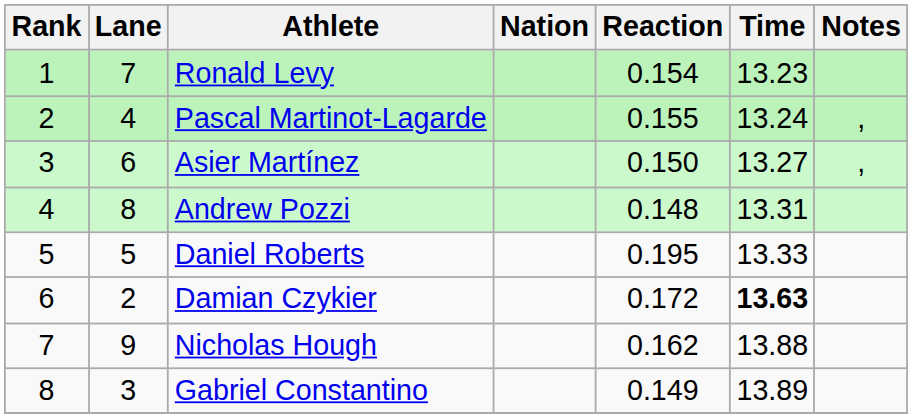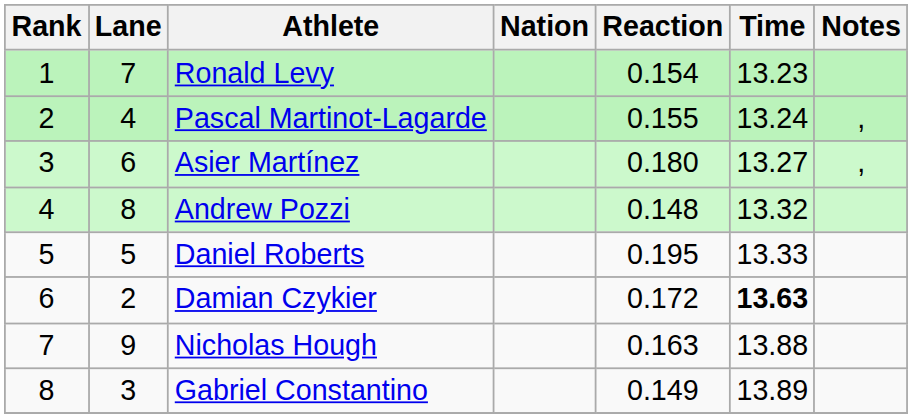 <table class="wikitable sortable" style="text-align:center;">
 <tr>
 <th>Rank</th>
 <th>Lane</th>
 <th>Athlete</th>
 <th>Nation</th>
 <th>Reaction</th>
 <th>Time</th>
 <th>Notes</th>
 </tr>
 <tr bgcolor="#bbf3bb">
 <td>1</td>
 <td>7</td>
 <td align="left"><a href='#'>Ronald Levy</a></td>
 <td align="left"></td>
 <td>0.154</td>
 <td>13.23</td>
 <td></td>
 </tr>
 <tr bgcolor="#bbf3bb">
 <td>2</td>
 <td>4</td>
 <td align="left"><a href='#'>Pascal Martinot-Lagarde</a></td>
 <td align="left"></td>
 <td>0.155</td>
 <td>13.24</td>
 <td>, </td>
 </tr>
 <tr bgcolor="#ccf9cc">
 <td>3</td>
 <td>6</td>
 <td align="left"><a href='#'>Asier Martínez</a></td>
 <td align="left"></td>
-<td>0.150</td>
+<td>0.180</td>
 <td>13.27</td>
 <td>, </td>
 </tr>
 <tr bgcolor="#ccf9cc">
 <td>4</td>
 <td>8</td>
 <td align="left"><a href='#'>Andrew Pozzi</a></td>
 <td align="left"></td>
 <td>0.148</td>
-<td>13.31</td>
+<td>13.32</td>
 <td></td>
 </tr>
 <tr>
 <td>5</td>
 <td>5</td>
 <td align="left"><a href='#'>Daniel Roberts</a></td>
 <td align="left"></td>
 <td>0.195</td>
 <td>13.33</td>
 <td></td>
 </tr>
 <tr>
 <td>6</td>
 <td>2</td>
 <td align="left"><a href='#'>Damian Czykier</a></td>
 <td align="left"></td>
 <td>0.172</td>
 <td><strong>13.63</strong></td>
 <td></td>
 </tr>
 <tr>
 <td>7</td>
 <td>9</td>
 <td align="left"><a href='#'>Nicholas Hough</a></td>
 <td align="left"></td>
-<td>0.162</td>
+<td>0.163</td>
 <td>13.88</td>
 <td></td>
 </tr>
 <tr>
 <td>8</td>
 <td>3</td>
 <td align="left"><a href='#'>Gabriel Constantino</a></td>
 <td align="left"></td>
 <td>0.149</td>
 <td>13.89</td>
 <td></td>
 </tr>
 <tr>
 </tr>
 </table>
